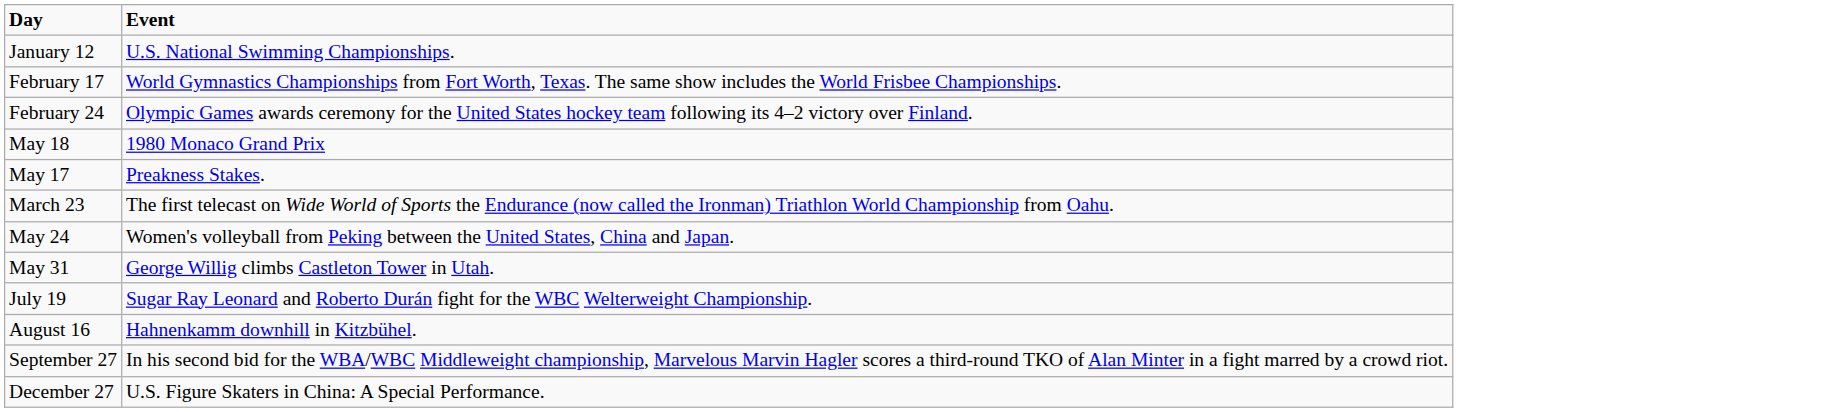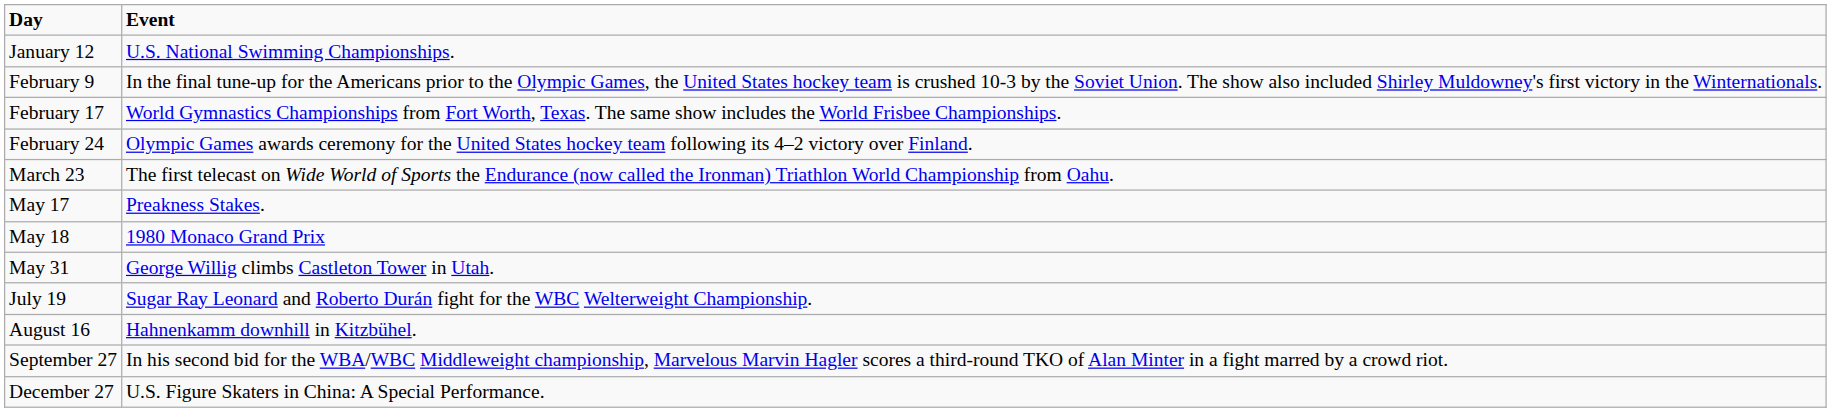 <table class="wikitable">
 <tr>
 <td><strong>Day</strong></td>
 <td><strong>Event</strong></td>
 </tr>
 <tr>
 <td>January 12</td>
 <td><a href='#'>U.S. National Swimming Championships</a>.</td>
 </tr>
 <tr>
+<td>February 9</td>
+<td>In the final tune-up for the Americans prior to the <a href='#'>Olympic Games</a>, the <a href='#'>United States hockey team</a> is crushed 10-3 by the <a href='#'>Soviet Union</a>. The show also included <a href='#'>Shirley Muldowney</a>'s first victory in the <a href='#'>Winternationals</a>.</td>
+</tr>
+<tr>
 <td>February 17</td>
 <td><a href='#'>World Gymnastics Championships</a> from <a href='#'>Fort Worth</a>, <a href='#'>Texas</a>. The same show includes the <a href='#'>World Frisbee Championships</a>.</td>
 </tr>
 <tr>
 <td>February 24</td>
 <td><a href='#'>Olympic Games</a> awards ceremony for the <a href='#'>United States hockey team</a> following its 4–2 victory over <a href='#'>Finland</a>.</td>
 </tr>
 <tr>
-<td>May 18</td>
-<td><a href='#'>1980 Monaco Grand Prix</a></td>
+<td>March 23</td>
+<td>The first telecast on <em>Wide World of Sports</em> the <a href='#'>Endurance (now called the Ironman) Triathlon World Championship</a> from <a href='#'>Oahu</a>.</td>
 </tr>
 <tr>
 <td>May 17</td>
 <td><a href='#'>Preakness Stakes</a>.</td>
 </tr>
 <tr>
-<td>March 23</td>
-<td>The first telecast on <em>Wide World of Sports</em> the <a href='#'>Endurance (now called the Ironman) Triathlon World Championship</a> from <a href='#'>Oahu</a>.</td>
-</tr>
-<tr>
-<td>May 24</td>
-<td>Women's volleyball from <a href='#'>Peking</a> between the <a href='#'>United States</a>, <a href='#'>China</a> and <a href='#'>Japan</a>.</td>
+<td>May 18</td>
+<td><a href='#'>1980 Monaco Grand Prix</a></td>
 </tr>
 <tr>
 <td>May 31</td>
 <td><a href='#'>George Willig</a> climbs <a href='#'>Castleton Tower</a> in <a href='#'>Utah</a>.</td>
 </tr>
 <tr>
 <td>July 19</td>
 <td><a href='#'>Sugar Ray Leonard</a> and <a href='#'>Roberto Durán</a> fight for the <a href='#'>WBC</a> <a href='#'>Welterweight Championship</a>.</td>
 </tr>
 <tr>
 <td>August 16</td>
 <td><a href='#'>Hahnenkamm downhill</a> in <a href='#'>Kitzbühel</a>.</td>
 </tr>
 <tr>
 <td>September 27</td>
 <td>In his second bid for the <a href='#'>WBA</a>/<a href='#'>WBC</a> <a href='#'>Middleweight championship</a>, <a href='#'>Marvelous Marvin Hagler</a> scores a third-round TKO of <a href='#'>Alan Minter</a> in a fight marred by a crowd riot.</td>
 </tr>
 <tr>
 <td>December 27</td>
 <td>U.S. Figure Skaters in China: A Special Performance.</td>
 </tr>
 </table>
